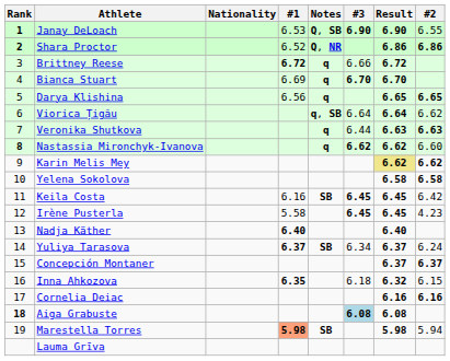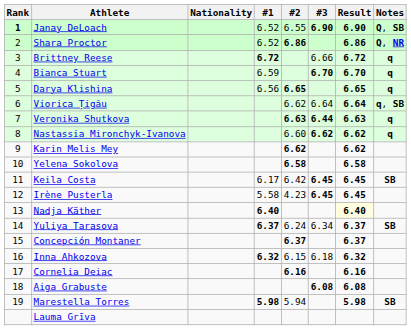 <table class="wikitable sortable" style="text-align:center">
 <tr>
 <th>Rank</th>
 <th>Athlete</th>
 <th>Nationality</th>
 <th>#1</th>
-<th>Notes</th>
+<th>#2</th>
 <th>#3</th>
 <th>Result</th>
-<th>#2</th>
+<th>Notes</th>
 </tr>
 <tr bgcolor=ccffcc>
 <td><strong>1</strong></td>
 <td align=left><a href='#'>Janay DeLoach</a></td>
 <td align=left></td>
-<td>6.53</td>
-<td><strong>Q</strong>, <strong>SB</strong></td>
+<td>6.52</td>
+<td>6.55</td>
 <td><strong>6.90</strong></td>
 <td><strong>6.90</strong></td>
-<td>6.55</td>
+<td><strong>Q</strong>, <strong>SB</strong></td>
 </tr>
 <tr bgcolor=ccffcc>
-<td><strong>2</strong></td>
+<td>2</td>
 <td align=left><a href='#'>Shara Proctor</a></td>
 <td align=left></td>
 <td>6.52</td>
-<td><strong>Q</strong>, <strong><a href='#'>NR</a></strong></td>
+<td><strong>6.86</strong></td>
 <td></td>
 <td><strong>6.86</strong></td>
-<td><strong>6.86</strong></td>
+<td><strong>Q</strong>, <strong><a href='#'>NR</a></strong></td>
 </tr>
 <tr bgcolor=ddffdd>
 <td>3</td>
 <td align=left><a href='#'>Brittney Reese</a></td>
 <td align=left></td>
 <td><strong>6.72</strong></td>
-<td><strong>q</strong></td>
+<td></td>
 <td>6.66</td>
 <td><strong>6.72</strong></td>
-<td></td>
+<td><strong>q</strong></td>
 </tr>
 <tr bgcolor=ddffdd>
 <td>4</td>
 <td align=left><a href='#'>Bianca Stuart</a></td>
 <td align=left></td>
-<td>6.69</td>
-<td><strong>q</strong></td>
+<td>6.59</td>
+<td></td>
 <td><strong>6.70</strong></td>
 <td><strong>6.70</strong></td>
-<td></td>
+<td><strong>q</strong></td>
 </tr>
 <tr bgcolor=ddffdd>
 <td>5</td>
 <td align=left><a href='#'>Darya Klishina</a></td>
 <td align=left></td>
 <td>6.56</td>
-<td><strong>q</strong></td>
+<td><strong>6.65</strong></td>
 <td></td>
 <td><strong>6.65</strong></td>
-<td><strong>6.65</strong></td>
+<td><strong>q</strong></td>
 </tr>
 <tr bgcolor=ddffdd>
 <td>6</td>
 <td align=left><a href='#'>Viorica Țigău</a></td>
 <td align=left></td>
 <td></td>
-<td><strong>q</strong>, <strong>SB</strong></td>
+<td>6.62</td>
 <td>6.64</td>
 <td><strong>6.64</strong></td>
-<td>6.62</td>
+<td><strong>q</strong>, <strong>SB</strong></td>
 </tr>
 <tr bgcolor=ddffdd>
 <td>7</td>
 <td align=left><a href='#'>Veronika Shutkova</a></td>
 <td align=left></td>
 <td></td>
+<td><strong>6.63</strong></td>
+<td><strong>6.44</strong></td>
+<td><strong>6.63</strong></td>
 <td><strong>q</strong></td>
-<td>6.44</td>
-<td><strong>6.63</strong></td>
-<td><strong>6.63</strong></td>
 </tr>
 <tr bgcolor=ddffdd>
-<td><strong>8</strong></td>
+<td>8</td>
 <td align=left><a href='#'>Nastassia Mironchyk-Ivanova</a></td>
 <td align=left></td>
 <td></td>
-<td><strong>q</strong></td>
+<td>6.60</td>
 <td><strong>6.62</strong></td>
 <td><strong>6.62</strong></td>
-<td>6.60</td>
+<td><strong>q</strong></td>
 </tr>
 <tr>
 <td>9</td>
 <td align=left><a href='#'>Karin Melis Mey</a></td>
 <td align=left></td>
 <td></td>
+<td><strong>6.62</strong></td>
 <td></td>
+<td><strong>6.62</strong></td>
 <td></td>
-<td style="background: khaki;"><strong>6.62</strong></td>
-<td><strong>6.62</strong></td>
 </tr>
 <tr>
 <td>10</td>
 <td align=left><a href='#'>Yelena Sokolova</a></td>
 <td align=left></td>
 <td></td>
-<td></td>
+<td><strong>6.58</strong></td>
 <td></td>
 <td><strong>6.58</strong></td>
-<td><strong>6.58</strong></td>
+<td></td>
 </tr>
 <tr>
 <td>11</td>
 <td align=left><a href='#'>Keila Costa</a></td>
 <td align=left></td>
-<td>6.16</td>
-<td><strong>SB</strong></td>
+<td>6.17</td>
+<td>6.42</td>
 <td><strong>6.45</strong></td>
 <td><strong>6.45</strong></td>
-<td>6.42</td>
+<td><strong>SB</strong></td>
 </tr>
 <tr>
 <td>12</td>
 <td align=left><a href='#'>Irène Pusterla</a></td>
 <td align=left></td>
 <td>5.58</td>
-<td></td>
+<td>4.23</td>
 <td><strong>6.45</strong></td>
 <td><strong>6.45</strong></td>
-<td>4.23</td>
+<td></td>
 </tr>
 <tr>
 <td>13</td>
 <td align=left><a href='#'>Nadja Käther</a></td>
 <td align=left></td>
 <td><strong>6.40</strong></td>
 <td></td>
 <td></td>
-<td><strong>6.40</strong></td>
+<td style="background: lightyellow;"><strong>6.40</strong></td>
 <td></td>
 </tr>
 <tr>
 <td>14</td>
 <td align=left><a href='#'>Yuliya Tarasova</a></td>
 <td align=left></td>
 <td><strong>6.37</strong></td>
-<td><strong>SB</strong></td>
+<td>6.24</td>
 <td>6.34</td>
 <td><strong>6.37</strong></td>
-<td>6.24</td>
+<td><strong>SB</strong></td>
 </tr>
 <tr>
 <td>15</td>
 <td align=left><a href='#'>Concepción Montaner</a></td>
 <td align=left></td>
 <td></td>
-<td></td>
+<td><strong>6.37</strong></td>
 <td></td>
 <td><strong>6.37</strong></td>
-<td><strong>6.37</strong></td>
+<td></td>
 </tr>
 <tr>
 <td>16</td>
 <td align=left><a href='#'>Inna Ahkozova</a></td>
 <td align=left></td>
-<td><strong>6.35</strong></td>
-<td></td>
+<td><strong>6.32</strong></td>
+<td>6.15</td>
 <td>6.18</td>
 <td><strong>6.32</strong></td>
-<td>6.15</td>
+<td></td>
 </tr>
 <tr>
 <td>17</td>
 <td align=left><a href='#'>Cornelia Deiac</a></td>
 <td align=left></td>
 <td></td>
-<td></td>
+<td><strong>6.16</strong></td>
 <td></td>
 <td><strong>6.16</strong></td>
-<td><strong>6.16</strong></td>
+<td></td>
 </tr>
 <tr>
-<td><strong>18</strong></td>
+<td>18</td>
 <td align=left><a href='#'>Aiga Grabuste</a></td>
 <td align=left></td>
 <td></td>
 <td></td>
-<td style="background: lightblue;"><strong>6.08</strong></td>
+<td><strong>6.08</strong></td>
 <td><strong>6.08</strong></td>
 <td></td>
 </tr>
 <tr>
 <td>19</td>
 <td align=left><a href='#'>Marestella Torres</a></td>
 <td align=left></td>
-<td style="background: lightsalmon;"><strong>5.98</strong></td>
-<td><strong>SB</strong></td>
+<td><strong>5.98</strong></td>
+<td>5.94</td>
 <td></td>
 <td><strong>5.98</strong></td>
-<td>5.94</td>
+<td><strong>SB</strong></td>
 </tr>
 <tr>
 <td></td>
 <td align=left><a href='#'>Lauma Grīva</a></td>
 <td align=left></td>
 <td></td>
 <td></td>
 <td></td>
 <td><strong></strong></td>
 <td></td>
 </tr>
 </table>
